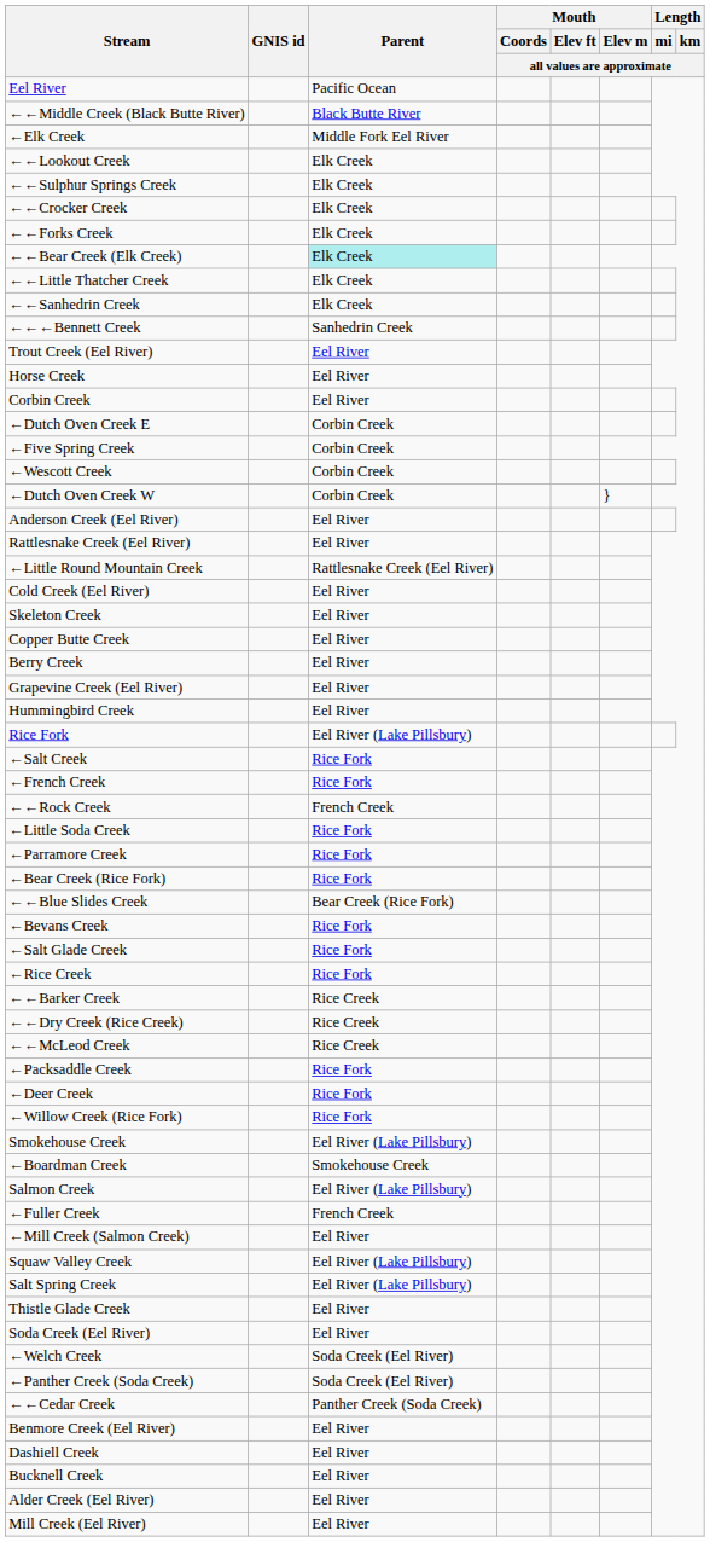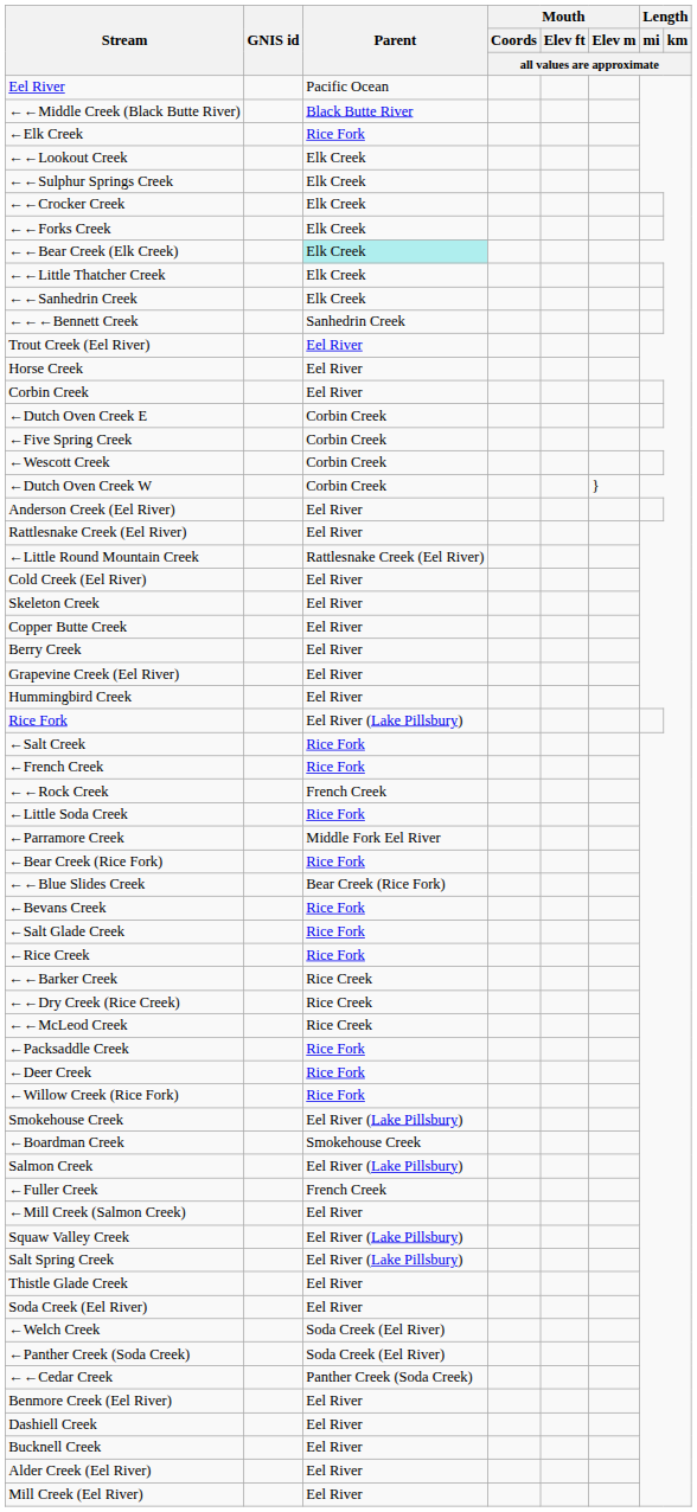 <table class="wikitable sortable">
 <tr>
 <th rowspan=3>Stream</th>
 <th rowspan=3>GNIS id</th>
 <th rowspan=3>Parent</th>
 <th colspan=3>Mouth</th>
 <th colspan=2>Length</th>
 </tr>
 <tr>
 <th>Coords</th>
 <th>Elev ft</th>
 <th>Elev m</th>
 <th>mi</th>
 <th>km</th>
 </tr>
 <tr>
 <th colspan=5><small>all values are approximate</small></th>
 </tr>
 <tr>
 <td><a href='#'>Eel River</a></td>
 <td></td>
 <td>Pacific Ocean</td>
 <td></td>
 <td></td>
 <td></td>
 </tr>
 <tr>
 <td> ←←Middle Creek (Black Butte River)</td>
 <td></td>
 <td><a href='#'>Black Butte River</a></td>
 <td></td>
 <td></td>
 <td></td>
 </tr>
 <tr>
 <td> ←Elk Creek</td>
 <td></td>
-<td>Middle Fork Eel River</td>
+<td><a href='#'>Rice Fork</a></td>
 <td></td>
 <td></td>
 <td></td>
 </tr>
 <tr>
 <td> ←←Lookout Creek</td>
 <td></td>
 <td>Elk Creek</td>
 <td></td>
 <td></td>
 <td></td>
 </tr>
 <tr>
 <td> ←←Sulphur Springs Creek</td>
 <td></td>
 <td>Elk Creek</td>
 <td></td>
 <td></td>
 <td></td>
 </tr>
 <tr>
 <td> ←←Crocker Creek</td>
 <td></td>
 <td>Elk Creek</td>
 <td></td>
 <td></td>
 <td></td>
 <td></td>
 </tr>
 <tr>
 <td> ←←Forks Creek</td>
 <td></td>
 <td>Elk Creek</td>
 <td></td>
 <td></td>
 <td></td>
 <td></td>
 </tr>
 <tr>
 <td> ←←Bear Creek (Elk Creek)</td>
 <td></td>
 <td style="background: paleturquoise;">Elk Creek</td>
 <td></td>
 <td></td>
 <td></td>
 </tr>
 <tr>
 <td> ←←Little Thatcher Creek</td>
 <td></td>
 <td>Elk Creek</td>
 <td></td>
 <td></td>
 <td></td>
 <td></td>
 </tr>
 <tr>
 <td> ←←Sanhedrin Creek</td>
 <td></td>
 <td>Elk Creek</td>
 <td></td>
 <td></td>
 <td></td>
 <td></td>
 </tr>
 <tr>
 <td> ←←←Bennett Creek</td>
 <td></td>
 <td>Sanhedrin Creek</td>
 <td></td>
 <td></td>
 <td></td>
 <td></td>
 </tr>
 <tr>
 <td> Trout Creek (Eel River)</td>
 <td></td>
 <td><a href='#'>Eel River</a></td>
 <td></td>
 <td></td>
 <td></td>
 </tr>
 <tr>
 <td> Horse Creek</td>
 <td></td>
 <td>Eel River</td>
 <td></td>
 <td></td>
 <td></td>
 </tr>
 <tr>
 <td> Corbin Creek</td>
 <td></td>
 <td>Eel River</td>
 <td></td>
 <td></td>
 <td></td>
 <td></td>
 </tr>
 <tr>
 <td> ←Dutch Oven Creek E</td>
 <td></td>
 <td>Corbin Creek</td>
 <td></td>
 <td></td>
 <td></td>
 <td></td>
 </tr>
 <tr>
 <td> ←Five Spring Creek</td>
 <td></td>
 <td>Corbin Creek</td>
 <td></td>
 <td></td>
 <td></td>
 </tr>
 <tr>
 <td> ←Wescott Creek</td>
 <td></td>
 <td>Corbin Creek</td>
 <td></td>
 <td></td>
 <td></td>
 <td></td>
 </tr>
 <tr>
 <td> ←Dutch Oven Creek W</td>
 <td></td>
 <td>Corbin Creek</td>
 <td></td>
 <td></td>
 <td>}</td>
 </tr>
 <tr>
 <td> Anderson Creek (Eel River)</td>
 <td></td>
 <td>Eel River</td>
 <td></td>
 <td></td>
 <td></td>
 <td></td>
 </tr>
 <tr>
 <td> Rattlesnake Creek (Eel River)</td>
 <td></td>
 <td>Eel River</td>
 <td></td>
 <td></td>
 <td></td>
 </tr>
 <tr>
 <td> ←Little Round Mountain Creek</td>
 <td></td>
 <td>Rattlesnake Creek (Eel River)</td>
 <td></td>
 <td></td>
 <td></td>
 </tr>
 <tr>
 <td> Cold Creek (Eel River)</td>
 <td></td>
 <td>Eel River</td>
 <td></td>
 <td></td>
 <td></td>
 </tr>
 <tr>
 <td> Skeleton Creek</td>
 <td></td>
 <td>Eel River</td>
 <td></td>
 <td></td>
 <td></td>
 </tr>
 <tr>
 <td> Copper Butte Creek</td>
 <td></td>
 <td>Eel River</td>
 <td></td>
 <td></td>
 <td></td>
 </tr>
 <tr>
 <td> Berry Creek</td>
 <td></td>
 <td>Eel River</td>
 <td></td>
 <td></td>
 <td></td>
 </tr>
 <tr>
 <td> Grapevine Creek (Eel River)</td>
 <td></td>
 <td>Eel River</td>
 <td></td>
 <td></td>
 <td></td>
 </tr>
 <tr>
 <td> Hummingbird Creek</td>
 <td></td>
 <td>Eel River</td>
 <td></td>
 <td></td>
 <td></td>
 </tr>
 <tr>
 <td> <a href='#'>Rice Fork</a></td>
 <td></td>
 <td>Eel River (<a href='#'>Lake Pillsbury</a>)</td>
 <td></td>
 <td></td>
 <td></td>
 <td></td>
 </tr>
 <tr>
 <td> ←Salt Creek</td>
 <td></td>
 <td><a href='#'>Rice Fork</a></td>
 <td></td>
 <td></td>
 <td></td>
 </tr>
 <tr>
 <td> ←French Creek</td>
 <td></td>
 <td><a href='#'>Rice Fork</a></td>
 <td></td>
 <td></td>
 <td></td>
 </tr>
 <tr>
 <td> ←←Rock Creek</td>
 <td></td>
 <td>French Creek</td>
 <td></td>
 <td></td>
 <td></td>
 </tr>
 <tr>
 <td> ←Little Soda Creek</td>
 <td></td>
 <td><a href='#'>Rice Fork</a></td>
 <td></td>
 <td></td>
 <td></td>
 </tr>
 <tr>
 <td> ←Parramore Creek</td>
 <td></td>
-<td><a href='#'>Rice Fork</a></td>
+<td>Middle Fork Eel River</td>
 <td></td>
 <td></td>
 <td></td>
 </tr>
 <tr>
 <td> ←Bear Creek (Rice Fork)</td>
 <td></td>
 <td><a href='#'>Rice Fork</a></td>
 <td></td>
 <td></td>
 <td></td>
 </tr>
 <tr>
 <td> ←←Blue Slides Creek</td>
 <td></td>
 <td>Bear Creek (Rice Fork)</td>
 <td></td>
 <td></td>
 <td></td>
 </tr>
 <tr>
 <td> ←Bevans Creek</td>
 <td></td>
 <td><a href='#'>Rice Fork</a></td>
 <td></td>
 <td></td>
 <td></td>
 </tr>
 <tr>
 <td> ←Salt Glade Creek</td>
 <td></td>
 <td><a href='#'>Rice Fork</a></td>
 <td></td>
 <td></td>
 <td></td>
 </tr>
 <tr>
 <td> ←Rice Creek</td>
 <td></td>
 <td><a href='#'>Rice Fork</a></td>
 <td></td>
 <td></td>
 <td></td>
 </tr>
 <tr>
 <td> ←←Barker Creek</td>
 <td></td>
 <td>Rice Creek</td>
 <td></td>
 <td></td>
 <td></td>
 </tr>
 <tr>
 <td> ←←Dry Creek (Rice Creek)</td>
 <td></td>
 <td>Rice Creek</td>
 <td></td>
 <td></td>
 <td></td>
 </tr>
 <tr>
 <td> ←←McLeod Creek</td>
 <td></td>
 <td>Rice Creek</td>
 <td></td>
 <td></td>
 <td></td>
 </tr>
 <tr>
 <td> ←Packsaddle Creek</td>
 <td></td>
 <td><a href='#'>Rice Fork</a></td>
 <td></td>
 <td></td>
 <td></td>
 </tr>
 <tr>
 <td> ←Deer Creek</td>
 <td></td>
 <td><a href='#'>Rice Fork</a></td>
 <td></td>
 <td></td>
 <td></td>
 </tr>
 <tr>
 <td> ←Willow Creek (Rice Fork)</td>
 <td></td>
 <td><a href='#'>Rice Fork</a></td>
 <td></td>
 <td></td>
 <td></td>
 </tr>
 <tr>
 <td> Smokehouse Creek</td>
 <td></td>
 <td>Eel River (<a href='#'>Lake Pillsbury</a>)</td>
 <td></td>
 <td></td>
 <td></td>
 </tr>
 <tr>
 <td> ←Boardman Creek</td>
 <td></td>
 <td>Smokehouse Creek</td>
 <td></td>
 <td></td>
 <td></td>
 </tr>
 <tr>
 <td> Salmon Creek</td>
 <td></td>
 <td>Eel River (<a href='#'>Lake Pillsbury</a>)</td>
 <td></td>
 <td></td>
 <td></td>
 </tr>
 <tr>
 <td> ←Fuller Creek</td>
 <td></td>
 <td>French Creek</td>
 <td></td>
 <td></td>
 <td></td>
 </tr>
 <tr>
 <td> ←Mill Creek (Salmon Creek)</td>
 <td></td>
 <td>Eel River</td>
 <td></td>
 <td></td>
 <td></td>
 </tr>
 <tr>
 <td> Squaw Valley Creek</td>
 <td></td>
 <td>Eel River (<a href='#'>Lake Pillsbury</a>)</td>
 <td></td>
 <td></td>
 <td></td>
 </tr>
 <tr>
 <td> Salt Spring Creek</td>
 <td></td>
 <td>Eel River (<a href='#'>Lake Pillsbury</a>)</td>
 <td></td>
 <td></td>
 <td></td>
 </tr>
 <tr>
 <td> Thistle Glade Creek</td>
 <td></td>
 <td>Eel River</td>
 <td></td>
 <td></td>
 <td></td>
 </tr>
 <tr>
 <td> Soda Creek (Eel River)</td>
 <td></td>
 <td>Eel River</td>
 <td></td>
 <td></td>
 <td></td>
 </tr>
 <tr>
 <td> ←Welch Creek</td>
 <td></td>
 <td>Soda Creek (Eel River)</td>
 <td></td>
 <td></td>
 <td></td>
 </tr>
 <tr>
 <td> ←Panther Creek (Soda Creek)</td>
 <td></td>
 <td>Soda Creek (Eel River)</td>
 <td></td>
 <td></td>
 <td></td>
 </tr>
 <tr>
 <td> ←←Cedar Creek</td>
 <td></td>
 <td>Panther Creek (Soda Creek)</td>
 <td></td>
 <td></td>
 <td></td>
 </tr>
 <tr>
 <td> Benmore Creek (Eel River)</td>
 <td></td>
 <td>Eel River</td>
 <td></td>
 <td></td>
 <td></td>
 </tr>
 <tr>
 <td> Dashiell Creek</td>
 <td></td>
 <td>Eel River</td>
 <td></td>
 <td></td>
 <td></td>
 </tr>
 <tr>
 <td> Bucknell Creek</td>
 <td></td>
 <td>Eel River</td>
 <td></td>
 <td></td>
 <td></td>
 </tr>
 <tr>
 <td> Alder Creek (Eel River)</td>
 <td></td>
 <td>Eel River</td>
 <td></td>
 <td></td>
 <td></td>
 </tr>
 <tr>
 <td> Mill Creek (Eel River)</td>
 <td></td>
 <td>Eel River</td>
 <td></td>
 <td></td>
 <td></td>
 </tr>
 </table>
